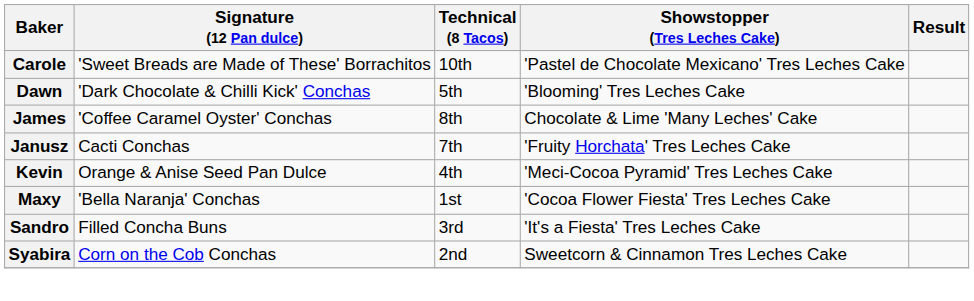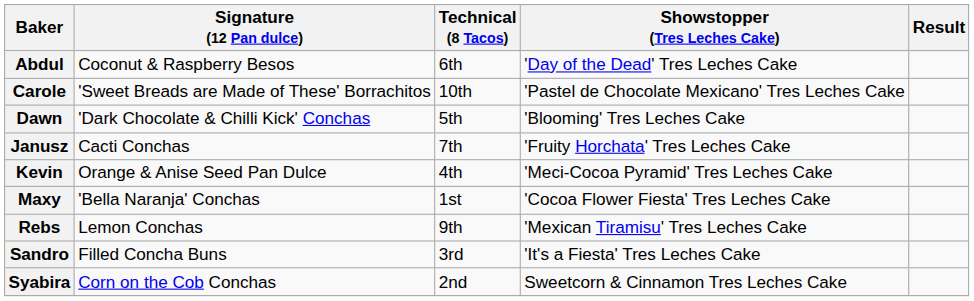 <table class="wikitable sortable col3center sticky-header">
 <tr>
 <th scope="col">Baker</th>
 <th scope="col" class="unsortable">Signature<br><small>(12 <a href='#'>Pan dulce</a>)</small></th>
 <th scope="col">Technical<br><small>(8 <a href='#'>Tacos</a>)</small></th>
 <th scope="col" class="unsortable">Showstopper<br><small>(<a href='#'>Tres Leches Cake</a>)</small></th>
 <th scope="col">Result</th>
+</tr>
+<tr>
+<th scope="row">Abdul</th>
+<td>Coconut & Raspberry Besos</td>
+<td>6th</td>
+<td>'<a href='#'>Day of the Dead</a>' Tres Leches Cake</td>
+<td></td>
 </tr>
 <tr>
 <th scope="row">Carole</th>
 <td>'Sweet Breads are Made of These' Borrachitos</td>
 <td>10th</td>
 <td>'Pastel de Chocolate Mexicano' Tres Leches Cake</td>
 <td></td>
 </tr>
 <tr>
 <th scope="row">Dawn</th>
 <td>'Dark Chocolate & Chilli Kick' <a href='#'>Conchas</a></td>
 <td>5th</td>
 <td>'Blooming' Tres Leches Cake</td>
-<td></td>
-</tr>
-<tr>
-<th scope="row">James</th>
-<td>'Coffee Caramel Oyster' Conchas</td>
-<td>8th</td>
-<td>Chocolate & Lime 'Many Leches' Cake</td>
 <td></td>
 </tr>
 <tr>
 <th scope="row">Janusz</th>
 <td>Cacti Conchas</td>
 <td>7th</td>
 <td>'Fruity <a href='#'>Horchata</a>' Tres Leches Cake</td>
 <td></td>
 </tr>
 <tr>
 <th scope="row">Kevin</th>
 <td>Orange & Anise Seed Pan Dulce</td>
 <td>4th</td>
 <td>'Meci-Cocoa Pyramid' Tres Leches Cake</td>
 <td></td>
 </tr>
 <tr>
 <th scope="row">Maxy</th>
 <td>'Bella Naranja' Conchas</td>
 <td>1st</td>
 <td>'Cocoa Flower Fiesta' Tres Leches Cake</td>
 <td></td>
 </tr>
 <tr>
+<th scope="row">Rebs</th>
+<td>Lemon Conchas</td>
+<td>9th</td>
+<td>'Mexican <a href='#'>Tiramisu</a>' Tres Leches Cake</td>
+<td></td>
+</tr>
+<tr>
 <th scope="row">Sandro</th>
 <td>Filled Concha Buns</td>
 <td>3rd</td>
 <td>'It's a Fiesta' Tres Leches Cake</td>
 <td></td>
 </tr>
 <tr>
 <th scope="row">Syabira</th>
 <td><a href='#'>Corn on the Cob</a> Conchas</td>
 <td>2nd</td>
 <td>Sweetcorn & Cinnamon Tres Leches Cake</td>
 <td></td>
 </tr>
 <tr>
 </tr>
 </table>
